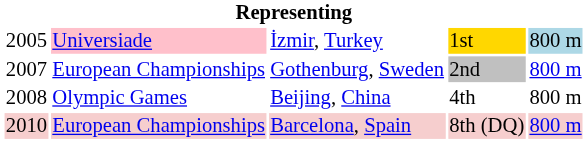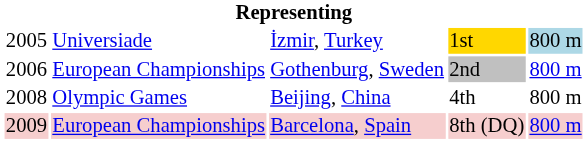 <table>
 <tr>
 <th colspan="5">Representing </th>
 </tr>
 <tr>
 <td>2005</td>
-<td style="background: pink;"><a href='#'>Universiade</a></td>
+<td><a href='#'>Universiade</a></td>
 <td><a href='#'>İzmir</a>, <a href='#'>Turkey</a></td>
 <td bgcolor="gold">1st</td>
 <td style="background: lightblue;">800 m</td>
 </tr>
 <tr>
-<td>2007</td>
+<td>2006</td>
 <td><a href='#'>European Championships</a></td>
 <td><a href='#'>Gothenburg</a>, <a href='#'>Sweden</a></td>
 <td bgcolor="silver">2nd</td>
 <td><a href='#'>800 m</a></td>
 </tr>
 <tr>
 <td>2008</td>
 <td><a href='#'>Olympic Games</a></td>
 <td><a href='#'>Beijing</a>, <a href='#'>China</a></td>
 <td>4th</td>
 <td>800 m</td>
 </tr>
 <tr bgcolor=#F6CECE>
-<td>2010</td>
+<td>2009</td>
 <td><a href='#'>European Championships</a></td>
 <td><a href='#'>Barcelona</a>, <a href='#'>Spain</a></td>
 <td>8th (DQ)</td>
 <td><a href='#'>800 m</a></td>
 </tr>
 </table>
